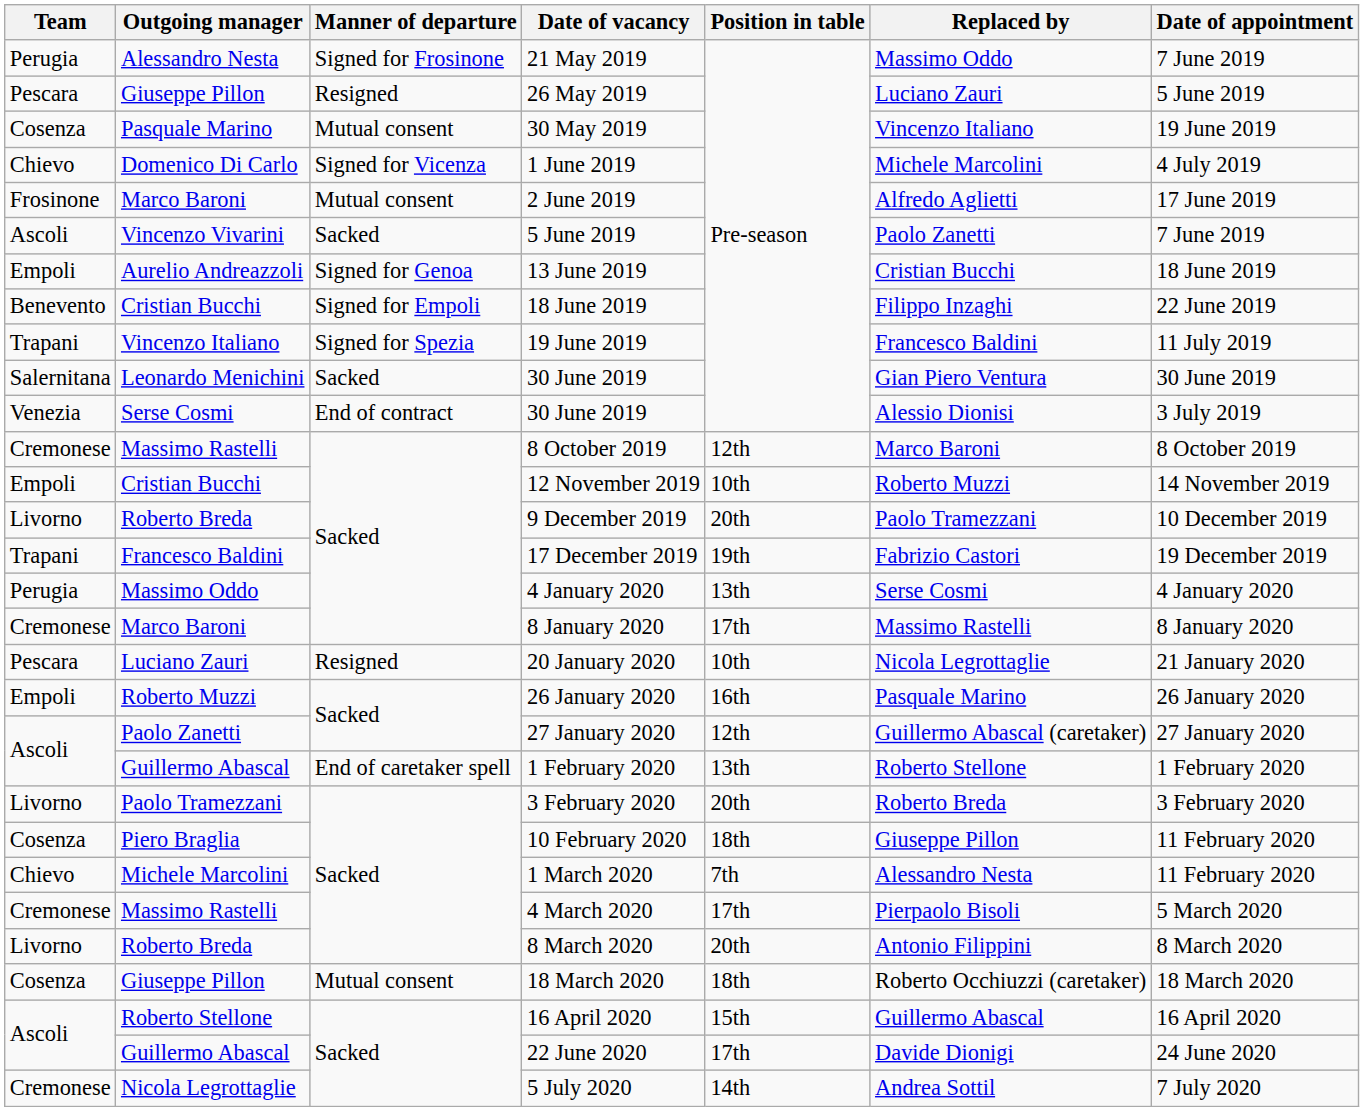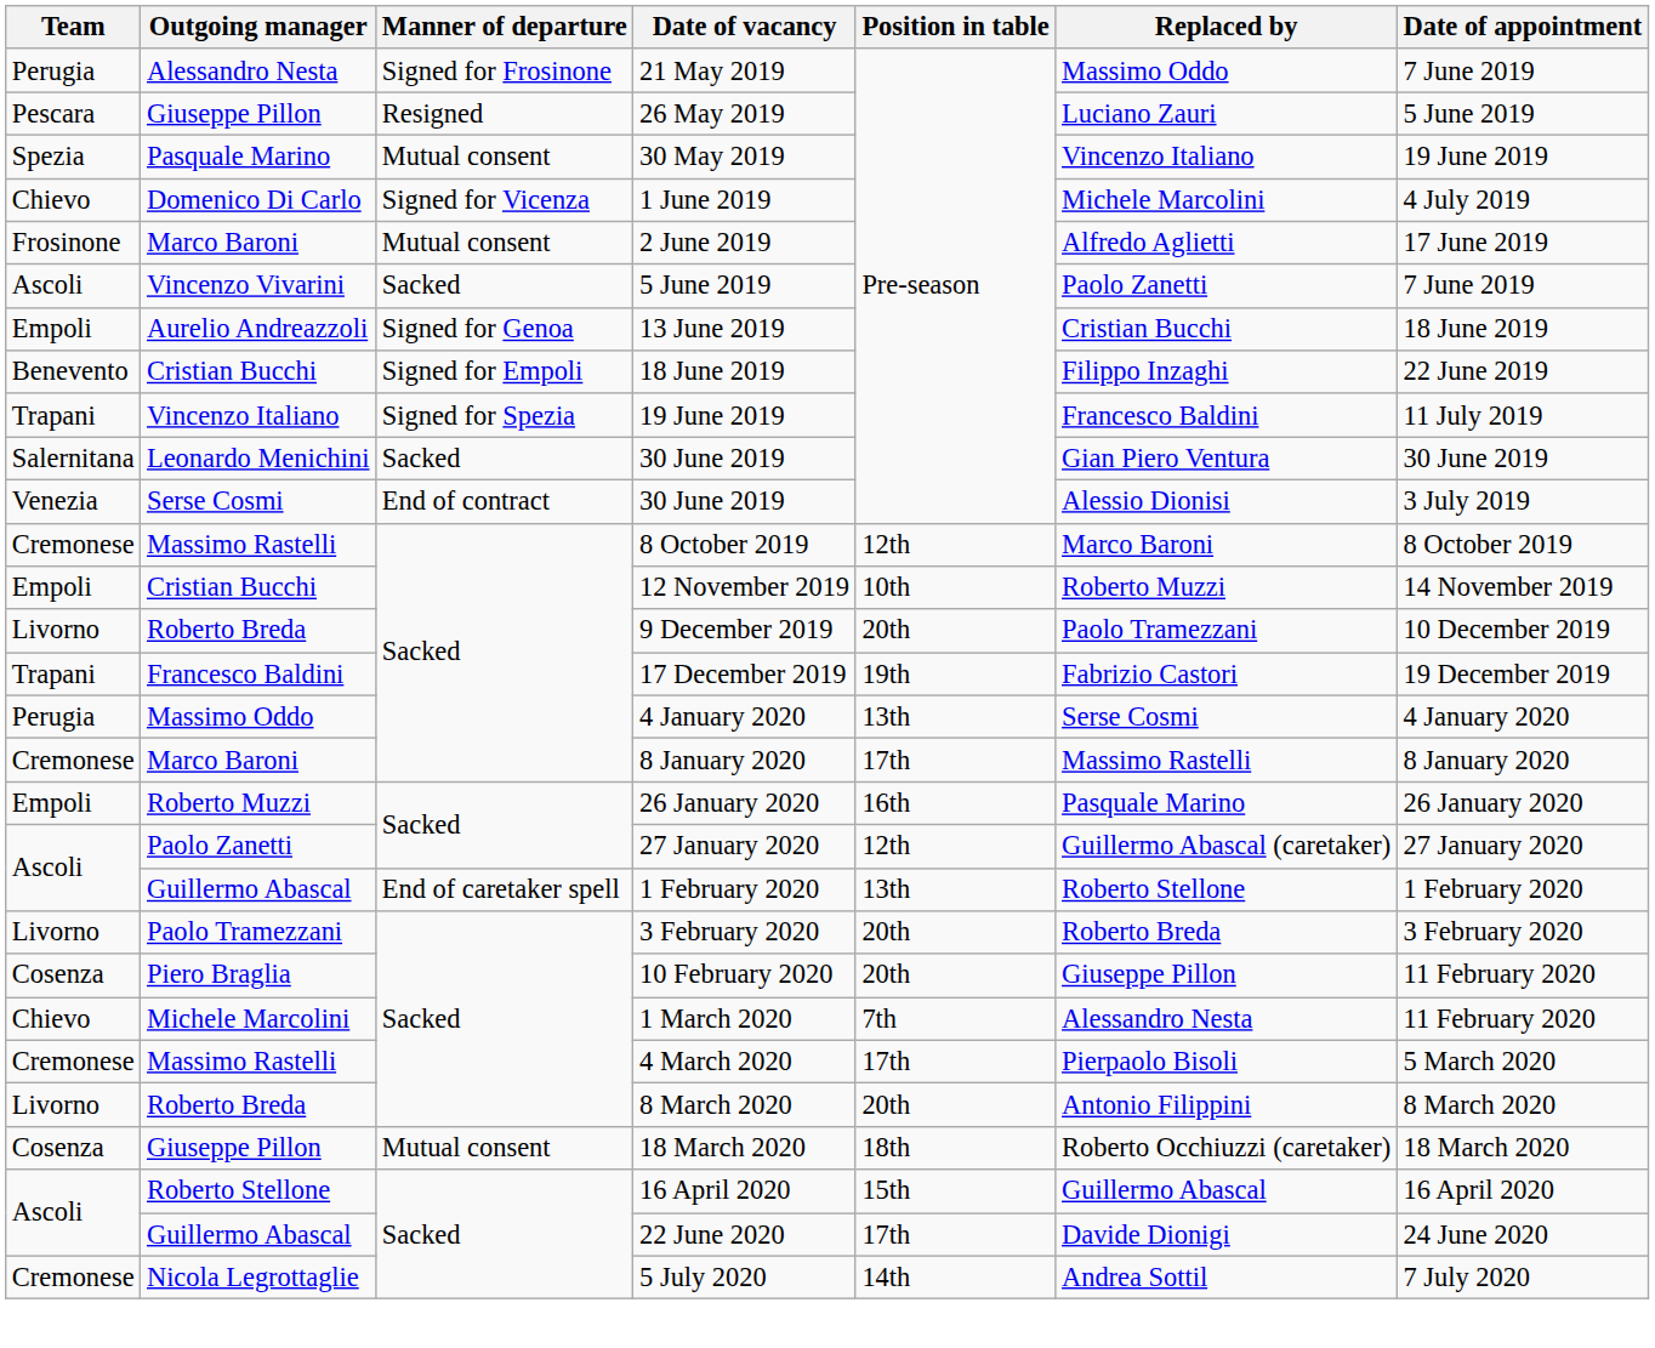 <table class="wikitable sortable">
 <tr>
 <th>Team</th>
 <th>Outgoing manager</th>
 <th>Manner of departure</th>
 <th>Date of vacancy</th>
 <th>Position in table</th>
 <th>Replaced by</th>
 <th>Date of appointment</th>
 </tr>
 <tr>
 <td>Perugia</td>
 <td> <a href='#'>Alessandro Nesta</a></td>
 <td>Signed for <a href='#'>Frosinone</a></td>
 <td>21 May 2019</td>
 <td rowspan=11>Pre-season</td>
 <td> <a href='#'>Massimo Oddo</a></td>
 <td>7 June 2019</td>
 </tr>
 <tr>
 <td>Pescara</td>
 <td> <a href='#'>Giuseppe Pillon</a></td>
 <td>Resigned</td>
 <td>26 May 2019</td>
 <td> <a href='#'>Luciano Zauri</a></td>
 <td>5 June 2019</td>
 </tr>
 <tr>
-<td>Cosenza</td>
+<td>Spezia</td>
 <td> <a href='#'>Pasquale Marino</a></td>
 <td>Mutual consent</td>
 <td>30 May 2019</td>
 <td> <a href='#'>Vincenzo Italiano</a></td>
 <td>19 June 2019</td>
 </tr>
 <tr>
 <td>Chievo</td>
 <td> <a href='#'>Domenico Di Carlo</a></td>
 <td>Signed for <a href='#'>Vicenza</a></td>
 <td>1 June 2019</td>
 <td> <a href='#'>Michele Marcolini</a></td>
 <td>4 July 2019</td>
 </tr>
 <tr>
 <td>Frosinone</td>
 <td> <a href='#'>Marco Baroni</a></td>
 <td>Mutual consent</td>
 <td>2 June 2019</td>
 <td> <a href='#'>Alfredo Aglietti</a></td>
 <td>17 June 2019</td>
 </tr>
 <tr>
 <td>Ascoli</td>
 <td> <a href='#'>Vincenzo Vivarini</a></td>
 <td>Sacked</td>
 <td>5 June 2019</td>
 <td> <a href='#'>Paolo Zanetti</a></td>
 <td>7 June 2019</td>
 </tr>
 <tr>
 <td>Empoli</td>
 <td> <a href='#'>Aurelio Andreazzoli</a></td>
 <td>Signed for <a href='#'>Genoa</a></td>
 <td>13 June 2019</td>
 <td> <a href='#'>Cristian Bucchi</a></td>
 <td>18 June 2019</td>
 </tr>
 <tr>
 <td>Benevento</td>
 <td> <a href='#'>Cristian Bucchi</a></td>
 <td>Signed for <a href='#'>Empoli</a></td>
 <td>18 June 2019</td>
 <td> <a href='#'>Filippo Inzaghi</a></td>
 <td>22 June 2019</td>
 </tr>
 <tr>
 <td>Trapani</td>
 <td> <a href='#'>Vincenzo Italiano</a></td>
 <td>Signed for <a href='#'>Spezia</a></td>
 <td>19 June 2019</td>
 <td> <a href='#'>Francesco Baldini</a></td>
 <td>11 July 2019</td>
 </tr>
 <tr>
 <td>Salernitana</td>
 <td> <a href='#'>Leonardo Menichini</a></td>
 <td>Sacked</td>
 <td>30 June 2019</td>
 <td> <a href='#'>Gian Piero Ventura</a></td>
 <td>30 June 2019</td>
 </tr>
 <tr>
 <td>Venezia</td>
 <td> <a href='#'>Serse Cosmi</a></td>
 <td>End of contract</td>
 <td>30 June 2019</td>
 <td> <a href='#'>Alessio Dionisi</a></td>
 <td>3 July 2019</td>
 </tr>
 <tr>
 <td>Cremonese</td>
 <td> <a href='#'>Massimo Rastelli</a></td>
 <td rowspan="6">Sacked</td>
 <td>8 October 2019</td>
 <td>12th</td>
 <td> <a href='#'>Marco Baroni</a></td>
 <td>8 October 2019</td>
 </tr>
 <tr>
 <td>Empoli</td>
 <td> <a href='#'>Cristian Bucchi</a></td>
 <td>12 November 2019</td>
 <td>10th</td>
 <td> <a href='#'>Roberto Muzzi</a></td>
 <td>14 November 2019</td>
 </tr>
 <tr>
 <td>Livorno</td>
 <td> <a href='#'>Roberto Breda</a></td>
 <td>9 December 2019</td>
 <td>20th</td>
 <td> <a href='#'>Paolo Tramezzani</a></td>
 <td>10 December 2019</td>
 </tr>
 <tr>
 <td>Trapani</td>
 <td> <a href='#'>Francesco Baldini</a></td>
 <td>17 December 2019</td>
 <td>19th</td>
 <td> <a href='#'>Fabrizio Castori</a></td>
 <td>19 December 2019</td>
 </tr>
 <tr>
 <td>Perugia</td>
 <td> <a href='#'>Massimo Oddo</a></td>
 <td>4 January 2020</td>
 <td>13th</td>
 <td> <a href='#'>Serse Cosmi</a></td>
 <td>4 January 2020</td>
 </tr>
 <tr>
 <td>Cremonese</td>
 <td> <a href='#'>Marco Baroni</a></td>
 <td>8 January 2020</td>
 <td>17th</td>
 <td> <a href='#'>Massimo Rastelli</a></td>
 <td>8 January 2020</td>
 </tr>
 <tr>
-<td>Pescara</td>
-<td> <a href='#'>Luciano Zauri</a></td>
-<td>Resigned</td>
-<td>20 January 2020</td>
-<td>10th</td>
-<td> <a href='#'>Nicola Legrottaglie</a></td>
-<td>21 January 2020</td>
-</tr>
-<tr>
 <td>Empoli</td>
 <td> <a href='#'>Roberto Muzzi</a></td>
 <td rowspan="2">Sacked</td>
 <td>26 January 2020</td>
 <td>16th</td>
 <td> <a href='#'>Pasquale Marino</a></td>
 <td>26 January 2020</td>
 </tr>
 <tr>
 <td rowspan="2">Ascoli</td>
 <td> <a href='#'>Paolo Zanetti</a></td>
 <td>27 January 2020</td>
 <td>12th</td>
 <td> <a href='#'>Guillermo Abascal</a> (caretaker)</td>
 <td>27 January 2020</td>
 </tr>
 <tr>
 <td> <a href='#'>Guillermo Abascal</a></td>
 <td>End of caretaker spell</td>
 <td>1 February 2020</td>
 <td>13th</td>
 <td> <a href='#'>Roberto Stellone</a></td>
 <td>1 February 2020</td>
 </tr>
 <tr>
 <td>Livorno</td>
 <td> <a href='#'>Paolo Tramezzani</a></td>
 <td rowspan="5">Sacked</td>
 <td>3 February 2020</td>
 <td>20th</td>
 <td> <a href='#'>Roberto Breda</a></td>
 <td>3 February 2020</td>
 </tr>
 <tr>
 <td>Cosenza</td>
 <td> <a href='#'>Piero Braglia</a></td>
 <td>10 February 2020</td>
-<td>18th</td>
+<td>20th</td>
 <td> <a href='#'>Giuseppe Pillon</a></td>
 <td>11 February 2020</td>
 </tr>
 <tr>
 <td>Chievo</td>
 <td> <a href='#'>Michele Marcolini</a></td>
 <td>1 March 2020</td>
 <td>7th</td>
 <td> <a href='#'>Alessandro Nesta</a></td>
 <td>11 February 2020</td>
 </tr>
 <tr>
 <td>Cremonese</td>
 <td> <a href='#'>Massimo Rastelli</a></td>
 <td>4 March 2020</td>
 <td>17th</td>
 <td> <a href='#'>Pierpaolo Bisoli</a></td>
 <td>5 March 2020</td>
 </tr>
 <tr>
 <td>Livorno</td>
 <td> <a href='#'>Roberto Breda</a></td>
 <td>8 March 2020</td>
 <td>20th</td>
 <td> <a href='#'>Antonio Filippini</a></td>
 <td>8 March 2020</td>
 </tr>
 <tr>
 <td>Cosenza</td>
 <td> <a href='#'>Giuseppe Pillon</a></td>
 <td>Mutual consent</td>
 <td>18 March 2020</td>
 <td>18th</td>
 <td> Roberto Occhiuzzi (caretaker)</td>
 <td>18 March 2020</td>
 </tr>
 <tr>
 <td rowspan="2">Ascoli</td>
 <td> <a href='#'>Roberto Stellone</a></td>
 <td rowspan="3">Sacked</td>
 <td>16 April 2020</td>
 <td>15th</td>
 <td> <a href='#'>Guillermo Abascal</a></td>
 <td>16 April 2020</td>
 </tr>
 <tr>
 <td> <a href='#'>Guillermo Abascal</a></td>
 <td>22 June 2020</td>
 <td>17th</td>
 <td> <a href='#'>Davide Dionigi</a></td>
 <td>24 June 2020</td>
 </tr>
 <tr>
 <td>Cremonese</td>
 <td> <a href='#'>Nicola Legrottaglie</a></td>
 <td>5 July 2020</td>
 <td>14th</td>
 <td> <a href='#'>Andrea Sottil</a></td>
 <td>7 July 2020</td>
 </tr>
 </table>
